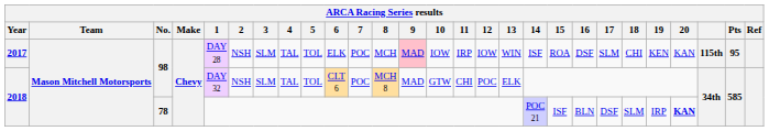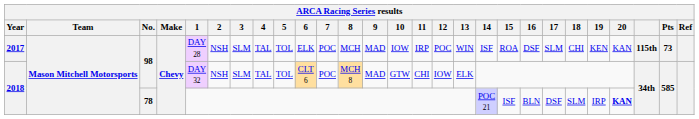 <table class="wikitable " style="text-align:center; font-size:75%">
 <tr>
 <th colspan=45><a href='#'>ARCA Racing Series</a> results</th>
 </tr>
 <tr>
 <th>Year</th>
 <th>Team</th>
 <th>No.</th>
 <th>Make</th>
 <th>1</th>
 <th>2</th>
 <th>3</th>
 <th>4</th>
 <th>5</th>
 <th>6</th>
 <th>7</th>
 <th>8</th>
 <th>9</th>
 <th>10</th>
 <th>11</th>
 <th>12</th>
 <th>13</th>
 <th>14</th>
 <th>15</th>
 <th>16</th>
 <th>17</th>
 <th>18</th>
 <th>19</th>
 <th>20</th>
 <th></th>
 <th>Pts</th>
 <th>Ref</th>
 </tr>
 <tr>
 <th><a href='#'>2017</a></th>
 <th rowspan=3><a href='#'>Mason Mitchell Motorsports</a></th>
 <th rowspan=2>98</th>
 <th rowspan=3><a href='#'>Chevy</a></th>
 <td style="background:#EFCFFF;"><a href='#'>DAY</a><br><small>28</small></td>
 <td><a href='#'>NSH</a></td>
 <td><a href='#'>SLM</a></td>
 <td><a href='#'>TAL</a></td>
 <td><a href='#'>TOL</a></td>
 <td><a href='#'>ELK</a></td>
 <td><a href='#'>POC</a></td>
 <td><a href='#'>MCH</a></td>
-<td style="background: pink;"><a href='#'>MAD</a></td>
+<td><a href='#'>MAD</a></td>
 <td><a href='#'>IOW</a></td>
 <td><a href='#'>IRP</a></td>
-<td><a href='#'>IOW</a></td>
+<td><a href='#'>POC</a></td>
 <td><a href='#'>WIN</a></td>
 <td><a href='#'>ISF</a></td>
 <td><a href='#'>ROA</a></td>
 <td><a href='#'>DSF</a></td>
 <td><a href='#'>SLM</a></td>
 <td><a href='#'>CHI</a></td>
 <td><a href='#'>KEN</a></td>
 <td><a href='#'>KAN</a></td>
 <th>115th</th>
-<th>95</th>
+<th>73</th>
 <th></th>
 </tr>
 <tr>
 <th rowspan=2><a href='#'>2018</a></th>
 <td style="background:#EFCFFF;"><a href='#'>DAY</a><br><small>32</small></td>
 <td><a href='#'>NSH</a></td>
 <td><a href='#'>SLM</a></td>
 <td><a href='#'>TAL</a></td>
 <td><a href='#'>TOL</a></td>
 <td style="background:#FFDF9F;"><a href='#'>CLT</a><br><small>6</small></td>
 <td><a href='#'>POC</a></td>
 <td style="background:#FFDF9F;"><a href='#'>MCH</a><br><small>8</small></td>
 <td><a href='#'>MAD</a></td>
 <td><a href='#'>GTW</a></td>
 <td><a href='#'>CHI</a></td>
-<td><a href='#'>POC</a></td>
+<td><a href='#'>IOW</a></td>
 <td><a href='#'>ELK</a></td>
 <td colspan=7></td>
 <th rowspan=2>34th</th>
 <th rowspan=2>585</th>
 <th rowspan=2></th>
 </tr>
 <tr>
 <th>78</th>
 <td colspan=13></td>
 <td style="background:#CFCFFF;"><a href='#'>POC</a><br><small>21</small></td>
 <td><a href='#'>ISF</a></td>
 <td><a href='#'>BLN</a></td>
 <td><a href='#'>DSF</a></td>
 <td><a href='#'>SLM</a></td>
 <td><a href='#'>IRP</a></td>
 <td><strong><a href='#'>KAN</a></strong></td>
 </tr>
 </table>
